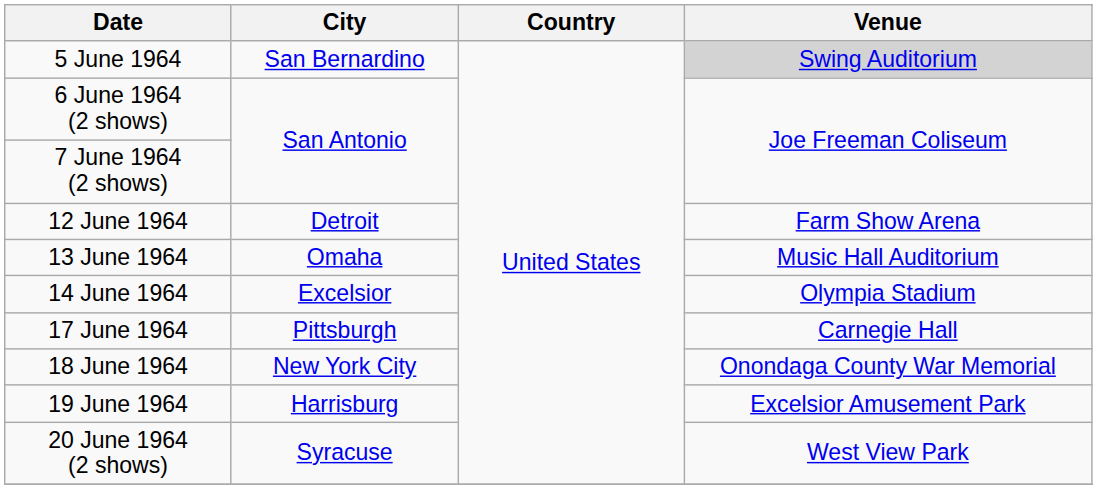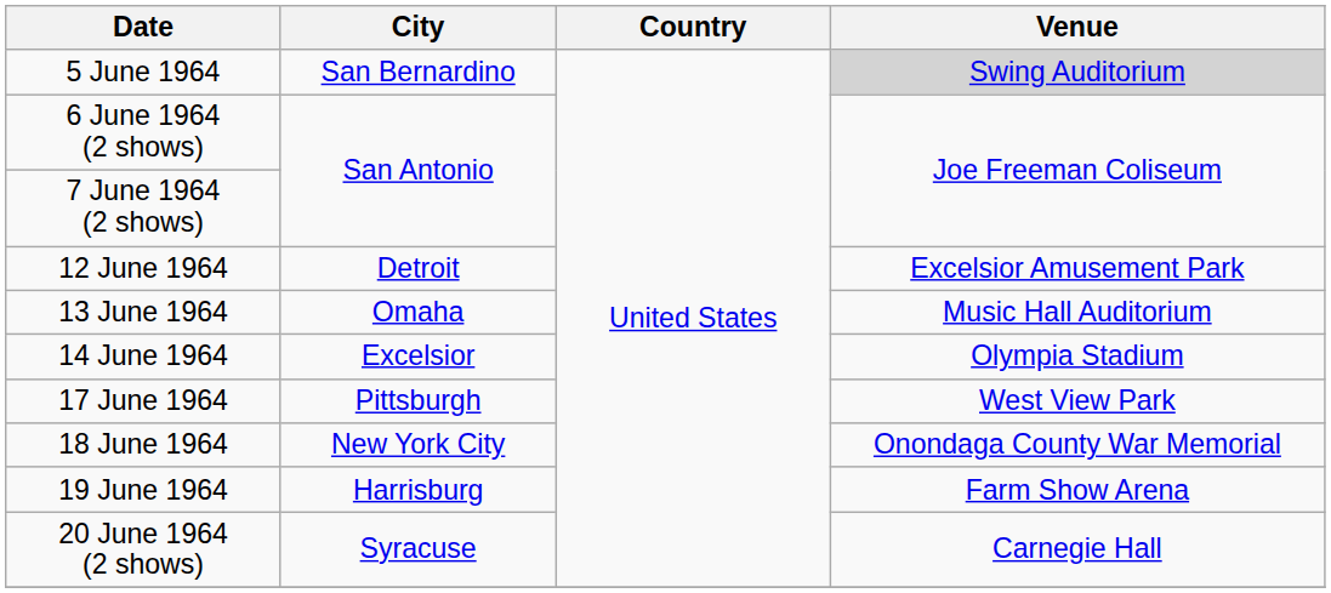 <table class="wikitable" style="text-align:center;">
 <tr>
 <th width="150">Date</th>
 <th width="150">City</th>
 <th width="150">Country</th>
 <th width="275">Venue</th>
 </tr>
 <tr>
 <td>5 June 1964</td>
 <td><a href='#'>San Bernardino</a></td>
 <td rowspan="10"><a href='#'>United States</a></td>
 <td style="background: lightgrey;"><a href='#'>Swing Auditorium</a></td>
 </tr>
 <tr>
 <td>6 June 1964 <br>(2 shows)</td>
 <td rowspan="2"><a href='#'>San Antonio</a></td>
 <td rowspan="2"><a href='#'>Joe Freeman Coliseum</a></td>
 </tr>
 <tr>
 <td>7 June 1964 <br>(2 shows)</td>
 </tr>
 <tr>
 <td>12 June 1964</td>
 <td><a href='#'>Detroit</a></td>
-<td><a href='#'>Farm Show Arena</a></td>
+<td><a href='#'>Excelsior Amusement Park</a></td>
 </tr>
 <tr>
 <td>13 June 1964</td>
 <td><a href='#'>Omaha</a></td>
 <td><a href='#'>Music Hall Auditorium</a></td>
 </tr>
 <tr>
 <td>14 June 1964</td>
 <td><a href='#'>Excelsior</a></td>
 <td><a href='#'>Olympia Stadium</a></td>
 </tr>
 <tr>
 <td>17 June 1964</td>
 <td><a href='#'>Pittsburgh</a></td>
-<td><a href='#'>Carnegie Hall</a></td>
+<td><a href='#'>West View Park</a></td>
 </tr>
 <tr>
 <td>18 June 1964</td>
 <td><a href='#'>New York City</a></td>
 <td><a href='#'>Onondaga County War Memorial</a></td>
 </tr>
 <tr>
 <td>19 June 1964</td>
 <td><a href='#'>Harrisburg</a></td>
-<td><a href='#'>Excelsior Amusement Park</a></td>
+<td><a href='#'>Farm Show Arena</a></td>
 </tr>
 <tr>
 <td>20 June 1964<br>(2 shows)</td>
 <td><a href='#'>Syracuse</a></td>
-<td><a href='#'>West View Park</a></td>
+<td><a href='#'>Carnegie Hall</a></td>
 </tr>
 <tr>
 </tr>
 </table>
